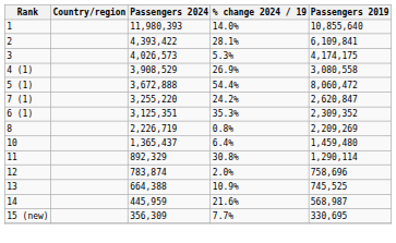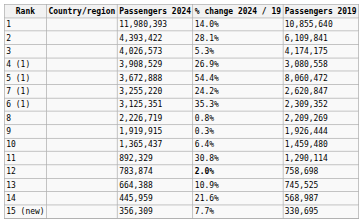 <table class="wikitable sortable" style= "font-size: 90%;">
 <tr>
 <th>Rank</th>
 <th>Country/region</th>
 <th>Passengers 2024</th>
 <th>% change 2024 / 19</th>
 <th>Passengers 2019</th>
 </tr>
 <tr>
 <td>1</td>
 <td></td>
 <td>11,980,393</td>
 <td> 14.0%</td>
 <td>10,855,640</td>
 </tr>
 <tr>
 <td>2</td>
 <td></td>
 <td>4,393,422</td>
 <td> 28.1%</td>
 <td>6,109,841</td>
 </tr>
 <tr>
 <td>3</td>
 <td></td>
 <td>4,026,573</td>
 <td> 5.3%</td>
 <td>4,174,175</td>
 </tr>
 <tr>
 <td>4 (1)</td>
 <td></td>
 <td>3,908,529</td>
 <td> 26.9%</td>
 <td>3,080,558</td>
 </tr>
 <tr>
 <td>5 (1)</td>
 <td></td>
 <td>3,672,888</td>
 <td> 54.4%</td>
 <td>8,060,472</td>
 </tr>
 <tr>
 <td>7 (1)</td>
 <td></td>
 <td>3,255,220</td>
 <td> 24.2%</td>
 <td>2,620,847</td>
 </tr>
 <tr>
 <td>6 (1)</td>
 <td></td>
 <td>3,125,351</td>
 <td> 35.3%</td>
 <td>2,309,352</td>
 </tr>
 <tr>
 <td>8</td>
 <td></td>
 <td>2,226,719</td>
 <td> 0.8%</td>
 <td>2,209,269</td>
 </tr>
 <tr>
+<td>9</td>
+<td></td>
+<td>1,919,915</td>
+<td> 0.3%</td>
+<td>1,926,444</td>
+</tr>
+<tr>
 <td>10</td>
 <td></td>
 <td>1,365,437</td>
 <td> 6.4%</td>
 <td>1,459,480</td>
 </tr>
 <tr>
 <td>11</td>
 <td></td>
 <td>892,329</td>
 <td> 30.8%</td>
 <td>1,290,114</td>
 </tr>
 <tr>
 <td>12</td>
 <td></td>
 <td>783,874</td>
-<td> 2.0%</td>
-<td>758,696</td>
+<td><strong> 2.0%</strong></td>
+<td>758,698</td>
 </tr>
 <tr>
 <td>13</td>
 <td></td>
 <td>664,388</td>
 <td> 10.9%</td>
 <td>745,525</td>
 </tr>
 <tr>
 <td>14</td>
 <td></td>
 <td>445,959</td>
 <td> 21.6%</td>
 <td>568,987</td>
 </tr>
 <tr>
 <td>15 (new)</td>
 <td></td>
 <td>356,309</td>
 <td> 7.7%</td>
 <td>330,695</td>
 </tr>
 <tr>
 </tr>
 </table>
